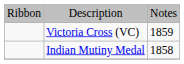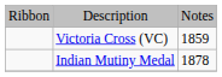 <table class="wikitable">
 <tr bgcolor="silver" align="center">
 <td>Ribbon</td>
 <td>Description</td>
 <td>Notes</td>
 </tr>
 <tr>
 <td></td>
 <td><a href='#'>Victoria Cross</a> (VC)</td>
 <td>1859</td>
 </tr>
 <tr>
 <td></td>
 <td><a href='#'>Indian Mutiny Medal</a></td>
-<td>1858</td>
+<td>1878</td>
 </tr>
 <tr>
 </tr>
 </table>
